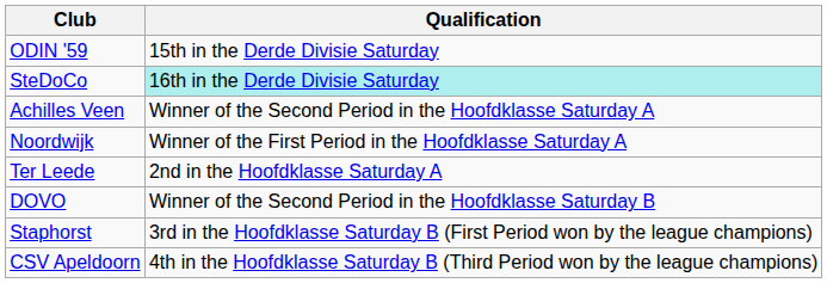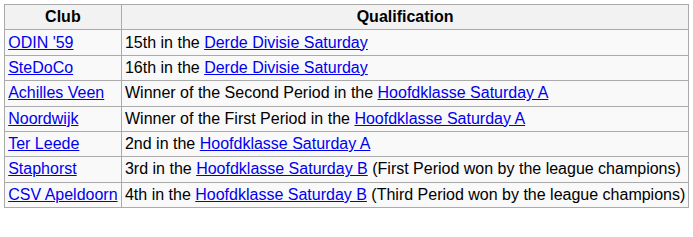 <table class="wikitable">
 <tr>
 <th>Club</th>
 <th>Qualification</th>
 </tr>
 <tr>
 <td><a href='#'>ODIN '59</a></td>
 <td>15th in the <a href='#'>Derde Divisie Saturday</a></td>
 </tr>
 <tr>
 <td><a href='#'>SteDoCo</a></td>
-<td style="background: paleturquoise;">16th in the <a href='#'>Derde Divisie Saturday</a></td>
+<td>16th in the <a href='#'>Derde Divisie Saturday</a></td>
 </tr>
 <tr>
 <td><a href='#'>Achilles Veen</a></td>
 <td>Winner of the Second Period in the <a href='#'>Hoofdklasse Saturday A</a></td>
 </tr>
 <tr>
 <td><a href='#'>Noordwijk</a></td>
 <td>Winner of the First Period in the <a href='#'>Hoofdklasse Saturday A</a></td>
 </tr>
 <tr>
 <td><a href='#'>Ter Leede</a></td>
 <td>2nd in the <a href='#'>Hoofdklasse Saturday A</a></td>
 </tr>
 <tr>
-<td><a href='#'>DOVO</a></td>
-<td>Winner of the Second Period in the <a href='#'>Hoofdklasse Saturday B</a></td>
-</tr>
-<tr>
 <td><a href='#'>Staphorst</a></td>
 <td>3rd in the <a href='#'>Hoofdklasse Saturday B</a> (First Period won by the league champions)</td>
 </tr>
 <tr>
 <td><a href='#'>CSV Apeldoorn</a></td>
 <td>4th in the <a href='#'>Hoofdklasse Saturday B</a> (Third Period won by the league champions)</td>
 </tr>
 </table>
